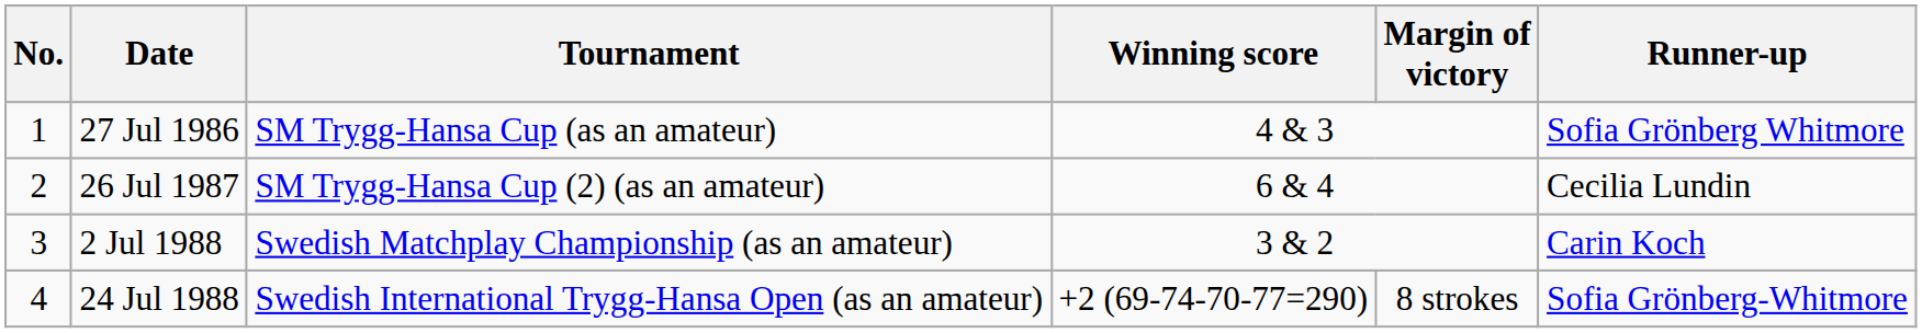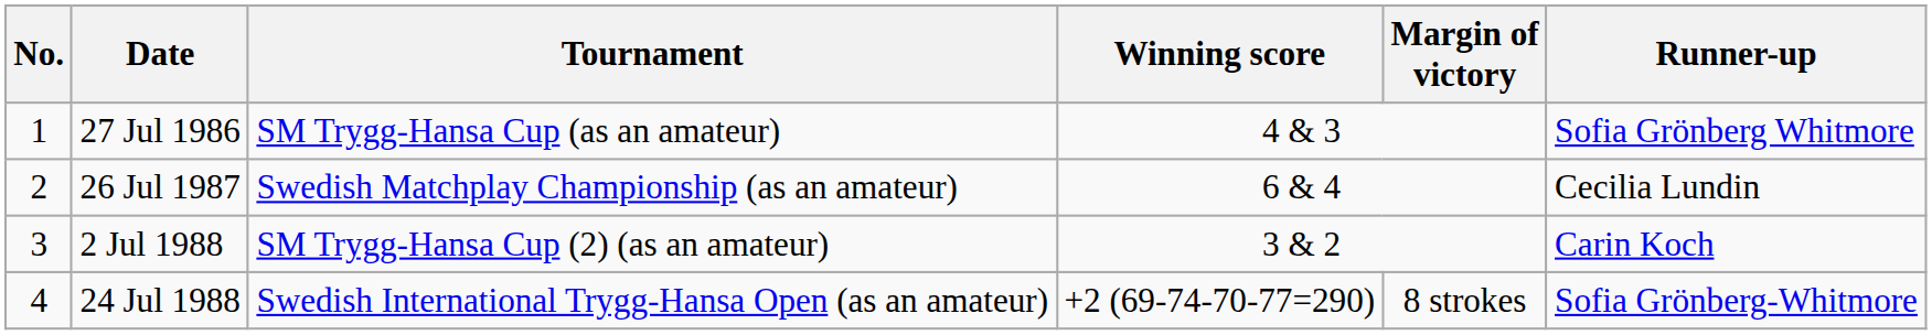 <table class="wikitable" style="font-size:95%;">
 <tr>
 <th>No.</th>
 <th>Date</th>
 <th>Tournament</th>
 <th>Winning score</th>
 <th>Margin of<br>victory</th>
 <th>Runner-up</th>
 </tr>
 <tr>
 <td align=center>1</td>
 <td>27 Jul 1986</td>
 <td><a href='#'>SM Trygg-Hansa Cup</a> (as an amateur)</td>
 <td colspan="2" align=center>4 & 3</td>
 <td> <a href='#'>Sofia Grönberg Whitmore</a></td>
 </tr>
 <tr>
 <td align=center>2</td>
 <td>26 Jul 1987</td>
-<td><a href='#'>SM Trygg-Hansa Cup</a> (2) (as an amateur)</td>
+<td><a href='#'>Swedish Matchplay Championship</a> (as an amateur)</td>
 <td colspan="2" align=center>6 & 4</td>
 <td> Cecilia Lundin</td>
 </tr>
 <tr>
 <td align=center>3</td>
 <td>2 Jul 1988</td>
-<td><a href='#'>Swedish Matchplay Championship</a> (as an amateur)</td>
+<td><a href='#'>SM Trygg-Hansa Cup</a> (2) (as an amateur)</td>
 <td colspan="2" align=center>3 & 2</td>
 <td> <a href='#'>Carin Koch</a></td>
 </tr>
 <tr>
 <td align=center>4</td>
 <td>24 Jul 1988</td>
 <td><a href='#'>Swedish International Trygg-Hansa Open</a> (as an amateur)</td>
 <td>+2 (69-74-70-77=290)</td>
 <td align=center>8 strokes</td>
 <td> <a href='#'>Sofia Grönberg-Whitmore</a></td>
 </tr>
 </table>
